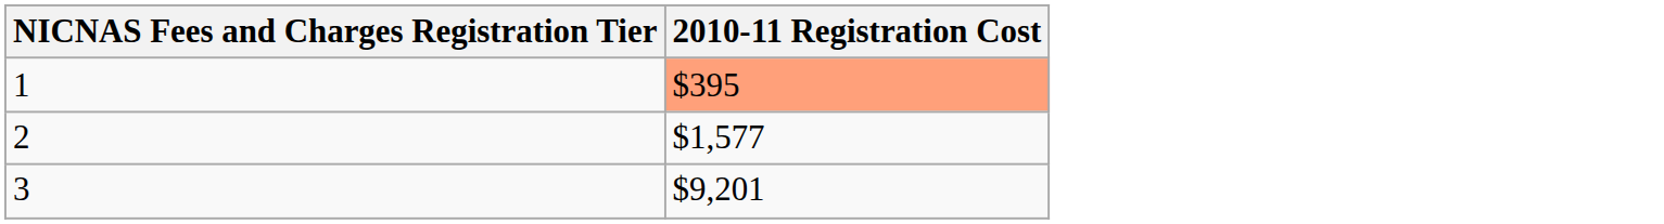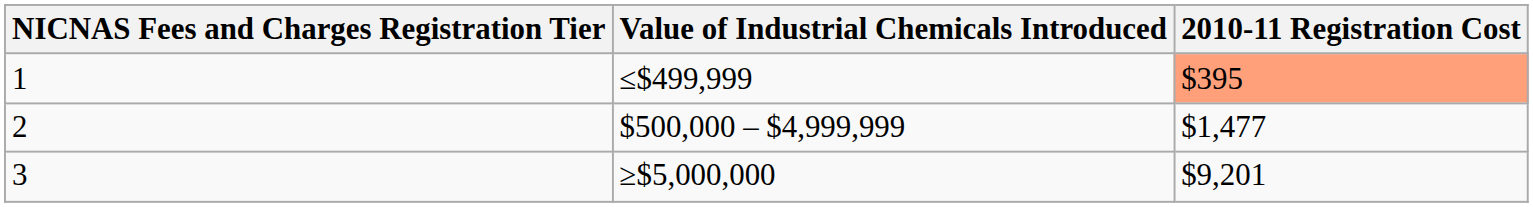 <table class="wikitable">
 <tr>
 <th>NICNAS Fees and Charges Registration Tier</th>
+<th>Value of Industrial Chemicals Introduced</th>
 <th>2010-11 Registration Cost</th>
 </tr>
 <tr>
 <td>1</td>
+<td>≤$499,999</td>
 <td style="background: lightsalmon;">$395</td>
 </tr>
 <tr>
 <td>2</td>
-<td>$1,577</td>
+<td>$500,000 – $4,999,999</td>
+<td>$1,477</td>
 </tr>
 <tr>
 <td>3</td>
+<td>≥$5,000,000</td>
 <td>$9,201</td>
 </tr>
 </table>
